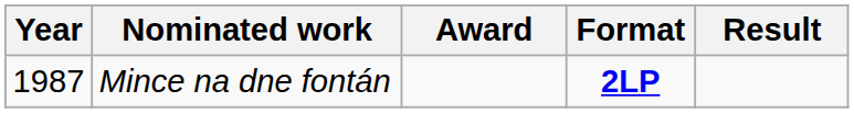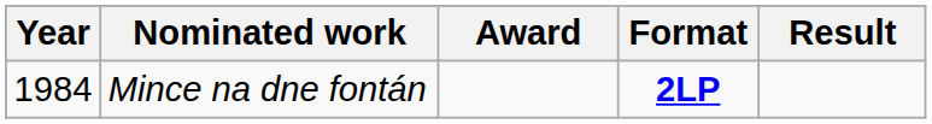 <table class="wikitable">
 <tr>
 <th width="32">Year</th>
 <th width="147">Nominated work</th>
 <th width="74">Award</th>
 <th width="57">Format</th>
 <th width="69">Result</th>
 </tr>
 <tr>
-<td>1987</td>
+<td>1984</td>
 <td><em>Mince na dne fontán</em></td>
 <td></td>
 <td align="center"><strong><a href='#'>2LP</a></strong></td>
 <td></td>
 </tr>
 </table>
